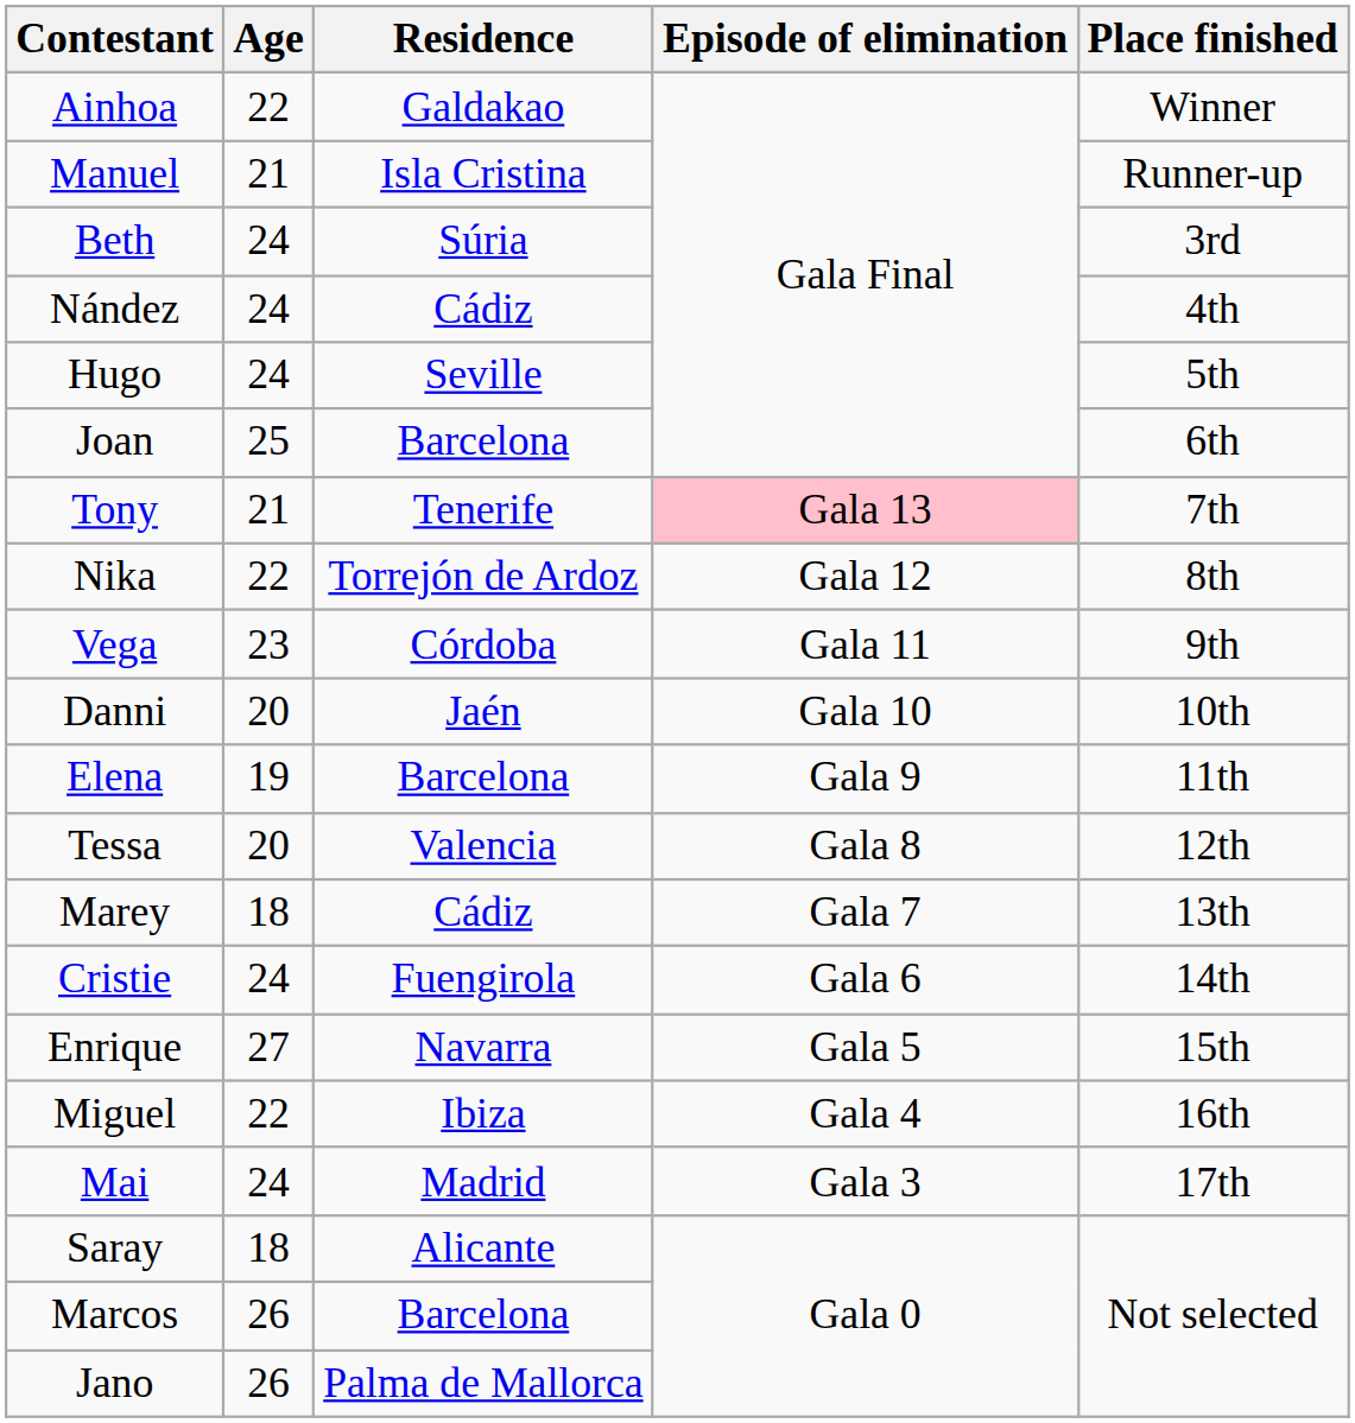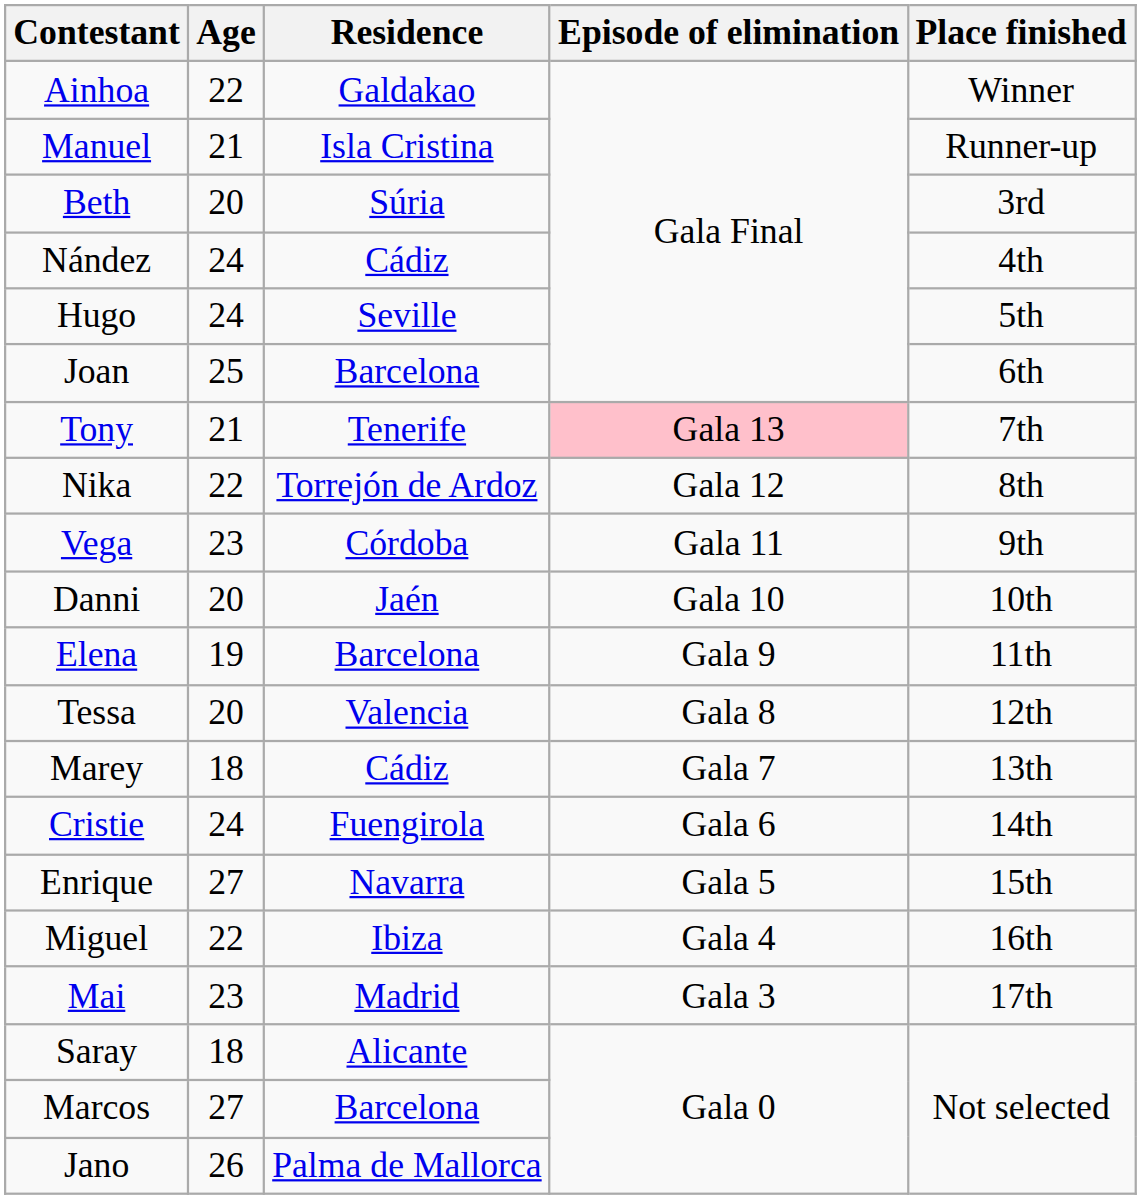 <table class="wikitable" style="text-align:center">
 <tr>
 <th>Contestant</th>
 <th>Age</th>
 <th>Residence</th>
 <th>Episode of elimination</th>
 <th>Place finished</th>
 </tr>
 <tr>
 <td><a href='#'>Ainhoa</a></td>
 <td>22</td>
 <td><a href='#'>Galdakao</a></td>
 <td rowspan=6>Gala Final</td>
 <td>Winner</td>
 </tr>
 <tr>
 <td><a href='#'>Manuel</a></td>
 <td>21</td>
 <td><a href='#'>Isla Cristina</a></td>
 <td>Runner-up</td>
 </tr>
 <tr>
 <td><a href='#'>Beth</a></td>
-<td>24</td>
+<td>20</td>
 <td><a href='#'>Súria</a></td>
 <td>3rd</td>
 </tr>
 <tr>
 <td>Nández</td>
 <td>24</td>
 <td><a href='#'>Cádiz</a></td>
 <td>4th</td>
 </tr>
 <tr>
 <td>Hugo</td>
 <td>24</td>
 <td><a href='#'>Seville</a></td>
 <td>5th</td>
 </tr>
 <tr>
 <td>Joan</td>
 <td>25</td>
 <td><a href='#'>Barcelona</a></td>
 <td>6th</td>
 </tr>
 <tr>
 <td><a href='#'>Tony</a></td>
 <td>21</td>
 <td><a href='#'>Tenerife</a></td>
 <td style="background: pink;">Gala 13</td>
 <td>7th</td>
 </tr>
 <tr>
 <td>Nika</td>
 <td>22</td>
 <td><a href='#'>Torrejón de Ardoz</a></td>
 <td>Gala 12</td>
 <td>8th</td>
 </tr>
 <tr>
 <td><a href='#'>Vega</a></td>
 <td>23</td>
 <td><a href='#'>Córdoba</a></td>
 <td>Gala 11</td>
 <td>9th</td>
 </tr>
 <tr>
 <td>Danni</td>
 <td>20</td>
 <td><a href='#'>Jaén</a></td>
 <td>Gala 10</td>
 <td>10th</td>
 </tr>
 <tr>
 <td><a href='#'>Elena</a></td>
 <td>19</td>
 <td><a href='#'>Barcelona</a></td>
 <td>Gala 9</td>
 <td>11th</td>
 </tr>
 <tr>
 <td>Tessa</td>
 <td>20</td>
 <td><a href='#'>Valencia</a></td>
 <td>Gala 8</td>
 <td>12th</td>
 </tr>
 <tr>
 <td>Marey</td>
 <td>18</td>
 <td><a href='#'>Cádiz</a></td>
 <td>Gala 7</td>
 <td>13th</td>
 </tr>
 <tr>
 <td><a href='#'>Cristie</a></td>
 <td>24</td>
 <td><a href='#'>Fuengirola</a></td>
 <td>Gala 6</td>
 <td>14th</td>
 </tr>
 <tr>
 <td>Enrique</td>
 <td>27</td>
 <td><a href='#'>Navarra</a></td>
 <td>Gala 5</td>
 <td>15th</td>
 </tr>
 <tr>
 <td>Miguel</td>
 <td>22</td>
 <td><a href='#'>Ibiza</a></td>
 <td>Gala 4</td>
 <td>16th</td>
 </tr>
 <tr>
 <td><a href='#'>Mai</a></td>
-<td>24</td>
+<td>23</td>
 <td><a href='#'>Madrid</a></td>
 <td>Gala 3</td>
 <td>17th</td>
 </tr>
 <tr>
 <td>Saray</td>
 <td>18</td>
 <td><a href='#'>Alicante</a></td>
 <td rowspan="3">Gala 0</td>
 <td rowspan="3">Not selected</td>
 </tr>
 <tr>
 <td>Marcos</td>
-<td>26</td>
+<td>27</td>
 <td><a href='#'>Barcelona</a></td>
 </tr>
 <tr>
 <td>Jano</td>
 <td>26</td>
 <td><a href='#'>Palma de Mallorca</a></td>
 </tr>
 </table>
